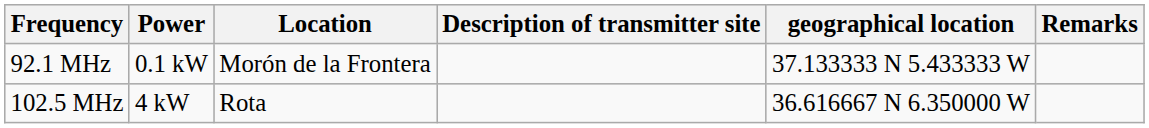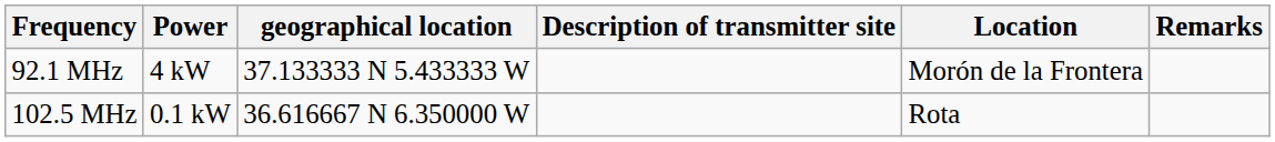 <table class="wikitable sortable">
 <tr>
 <th>Frequency</th>
 <th>Power</th>
+<th>geographical location</th>
+<th>Description of transmitter site</th>
 <th>Location</th>
-<th>Description of transmitter site</th>
-<th>geographical location</th>
 <th>Remarks</th>
 </tr>
 <tr>
 <td>92.1 MHz</td>
-<td>0.1 kW</td>
+<td>4 kW</td>
+<td>37.133333 N 5.433333 W</td>
+<td></td>
 <td>Morón de la Frontera</td>
-<td></td>
-<td>37.133333 N 5.433333 W</td>
 <td></td>
 </tr>
 <tr>
 <td>102.5 MHz</td>
-<td>4 kW</td>
+<td>0.1 kW</td>
+<td>36.616667 N 6.350000 W</td>
+<td></td>
 <td>Rota</td>
-<td></td>
-<td>36.616667 N 6.350000 W</td>
 <td></td>
 </tr>
 </table>
